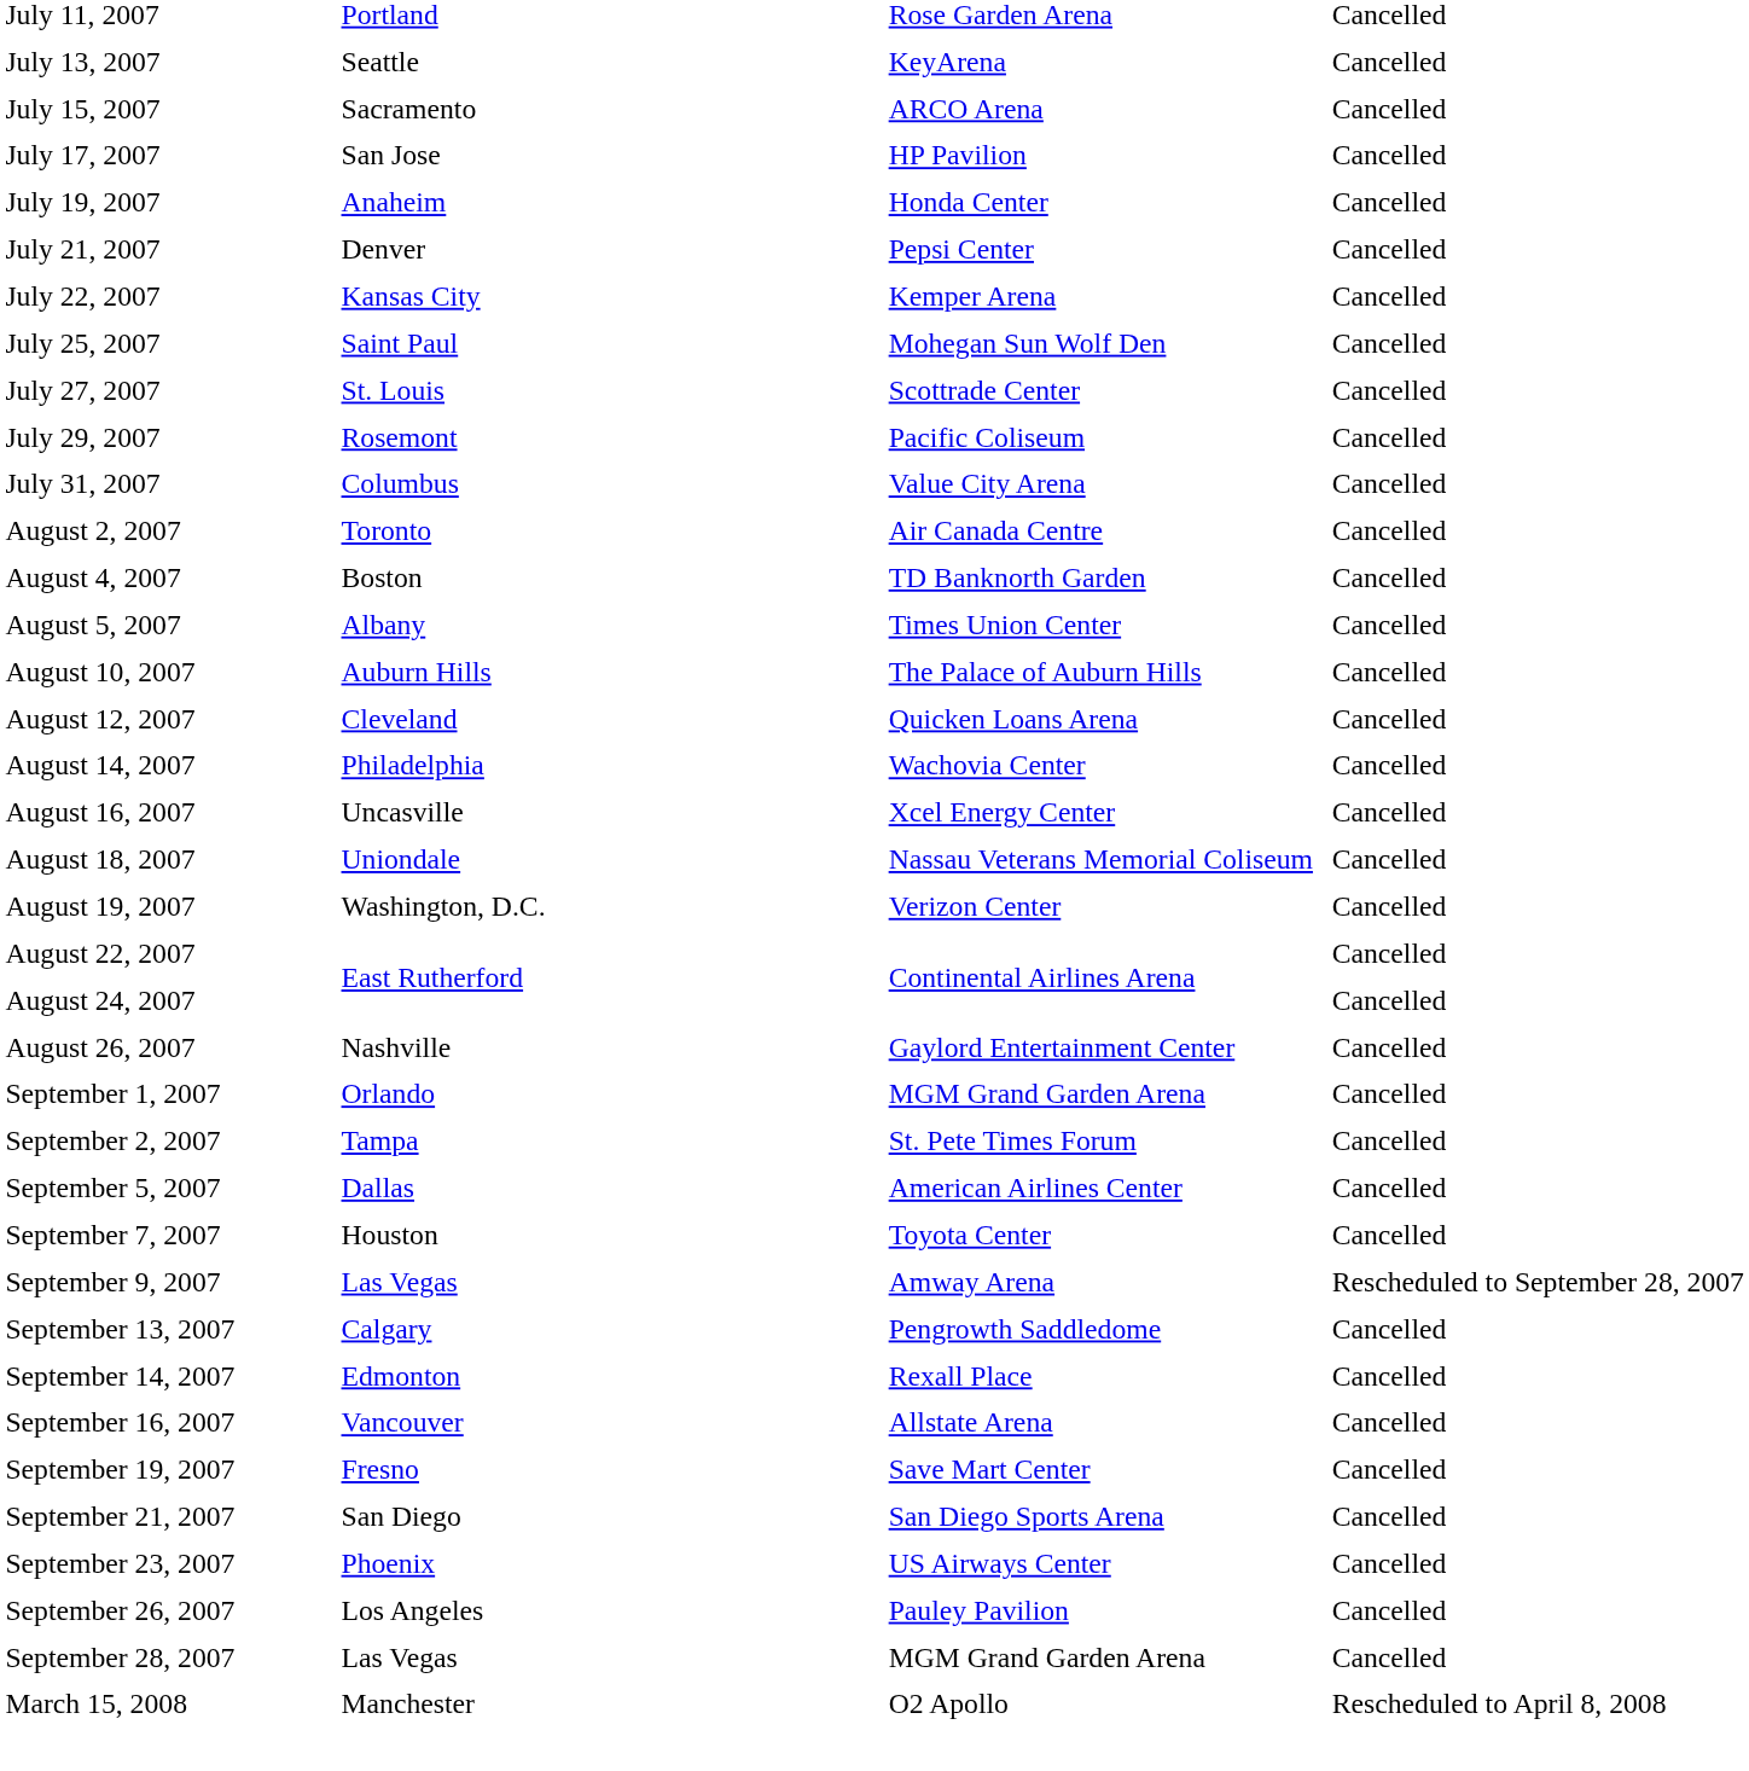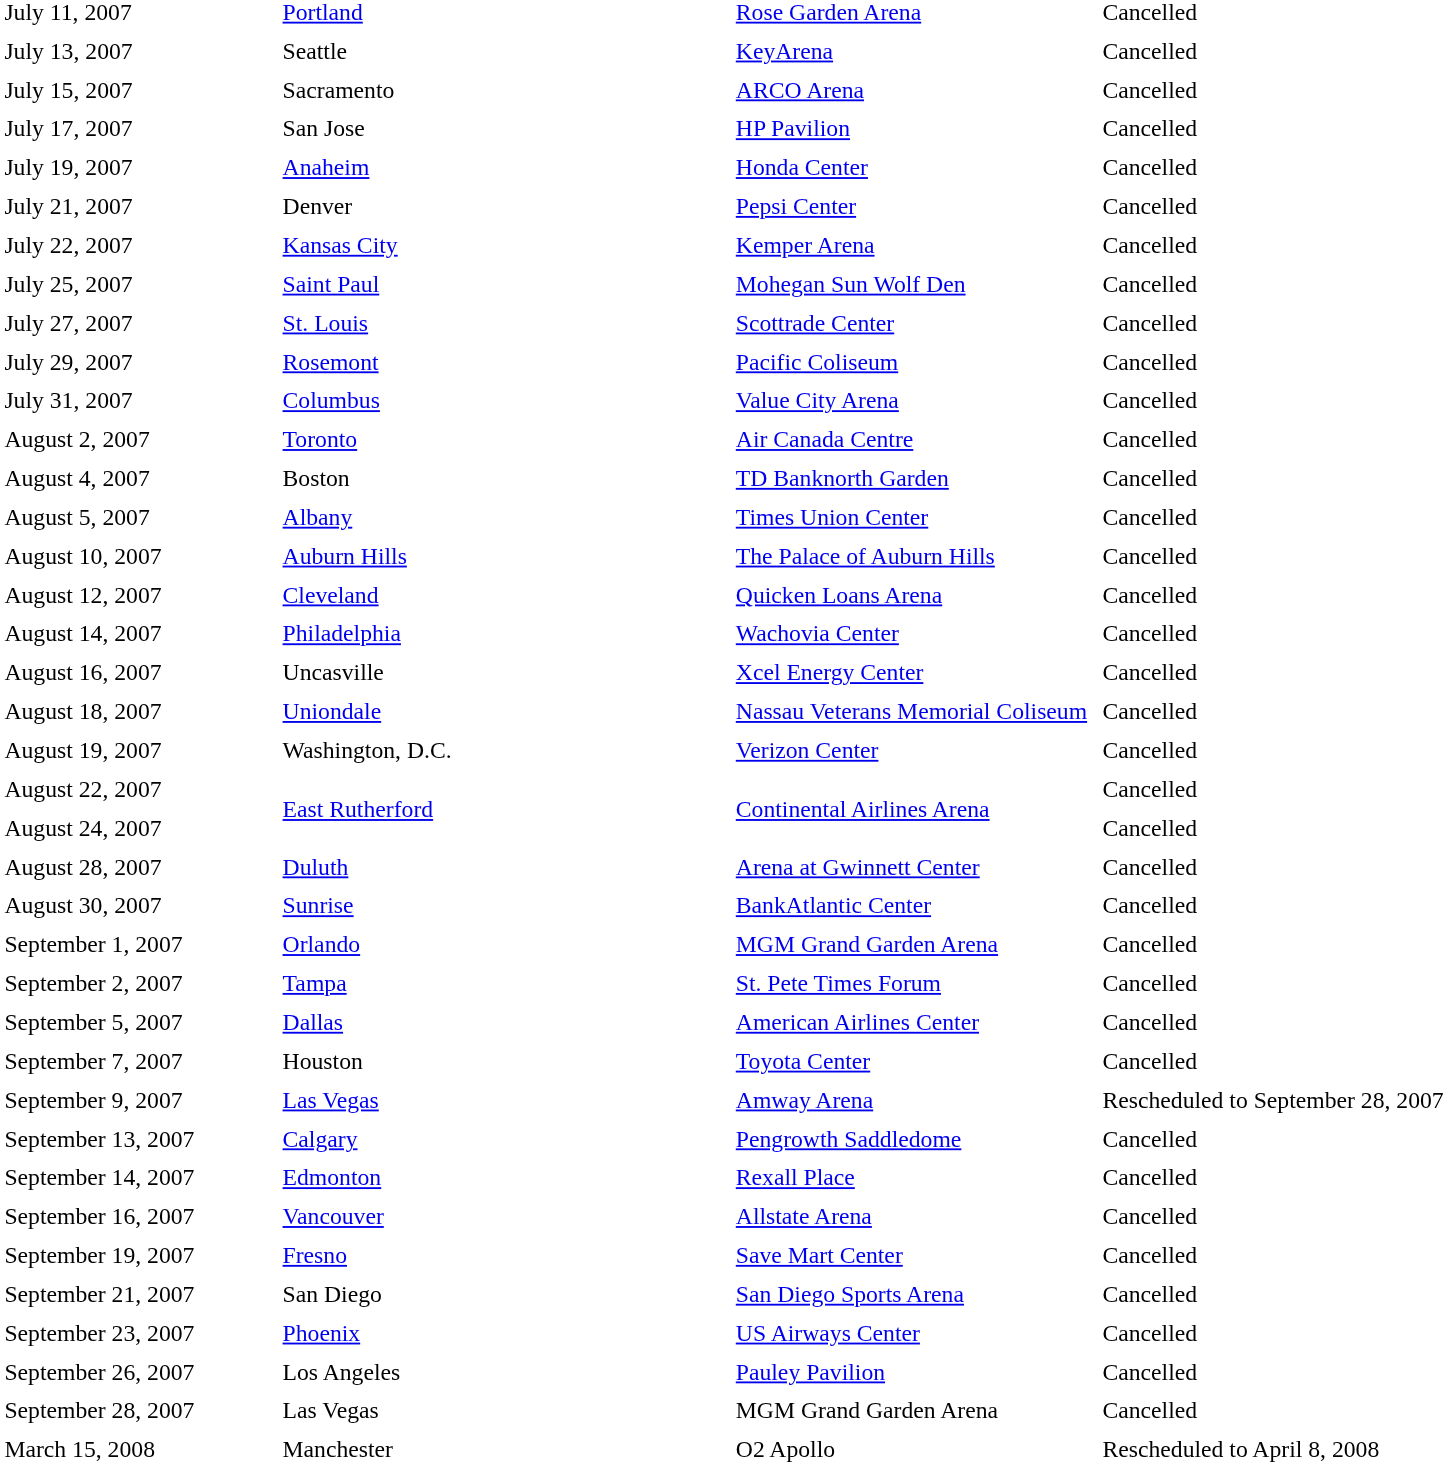 <table cellpadding="2" style="border: 0px solid darkgray; font-size:80%">
 <tr>
 <th width="150"></th>
 <th width="250"></th>
 <th width="200"></th>
 <th width="700"></th>
 </tr>
 <tr border="0">
 <td>July 11, 2007</td>
 <td><a href='#'>Portland</a></td>
 <td><a href='#'>Rose Garden Arena</a></td>
 <td>Cancelled</td>
 </tr>
 <tr>
 <td>July 13, 2007</td>
 <td>Seattle</td>
 <td><a href='#'>KeyArena</a></td>
 <td>Cancelled</td>
 </tr>
 <tr>
 <td>July 15, 2007</td>
 <td>Sacramento</td>
 <td><a href='#'>ARCO Arena</a></td>
 <td>Cancelled</td>
 </tr>
 <tr>
 <td>July 17, 2007</td>
 <td>San Jose</td>
 <td><a href='#'>HP Pavilion</a></td>
 <td>Cancelled</td>
 </tr>
 <tr>
 <td>July 19, 2007</td>
 <td><a href='#'>Anaheim</a></td>
 <td><a href='#'>Honda Center</a></td>
 <td>Cancelled</td>
 </tr>
 <tr>
 <td>July 21, 2007</td>
 <td>Denver</td>
 <td><a href='#'>Pepsi Center</a></td>
 <td>Cancelled</td>
 </tr>
 <tr>
 <td>July 22, 2007</td>
 <td><a href='#'>Kansas City</a></td>
 <td><a href='#'>Kemper Arena</a></td>
 <td>Cancelled</td>
 </tr>
 <tr>
 <td>July 25, 2007</td>
 <td><a href='#'>Saint Paul</a></td>
 <td><a href='#'>Mohegan Sun Wolf Den</a></td>
 <td>Cancelled</td>
 </tr>
 <tr>
 <td>July 27, 2007</td>
 <td><a href='#'>St. Louis</a></td>
 <td><a href='#'>Scottrade Center</a></td>
 <td>Cancelled</td>
 </tr>
 <tr>
 <td>July 29, 2007</td>
 <td><a href='#'>Rosemont</a></td>
 <td><a href='#'>Pacific Coliseum</a></td>
 <td>Cancelled</td>
 </tr>
 <tr>
 <td>July 31, 2007</td>
 <td><a href='#'>Columbus</a></td>
 <td><a href='#'>Value City Arena</a></td>
 <td>Cancelled</td>
 </tr>
 <tr>
 <td>August 2, 2007</td>
 <td><a href='#'>Toronto</a></td>
 <td><a href='#'>Air Canada Centre</a></td>
 <td>Cancelled</td>
 </tr>
 <tr>
 <td>August 4, 2007</td>
 <td>Boston</td>
 <td><a href='#'>TD Banknorth Garden</a></td>
 <td>Cancelled</td>
 </tr>
 <tr>
 <td>August 5, 2007</td>
 <td><a href='#'>Albany</a></td>
 <td><a href='#'>Times Union Center</a></td>
 <td>Cancelled</td>
 </tr>
 <tr>
 <td>August 10, 2007</td>
 <td><a href='#'>Auburn Hills</a></td>
 <td><a href='#'>The Palace of Auburn Hills</a></td>
 <td>Cancelled</td>
 </tr>
 <tr>
 <td>August 12, 2007</td>
 <td><a href='#'>Cleveland</a></td>
 <td><a href='#'>Quicken Loans Arena</a></td>
 <td>Cancelled</td>
 </tr>
 <tr>
 <td>August 14, 2007</td>
 <td><a href='#'>Philadelphia</a></td>
 <td><a href='#'>Wachovia Center</a></td>
 <td>Cancelled</td>
 </tr>
 <tr>
 <td>August 16, 2007</td>
 <td>Uncasville</td>
 <td><a href='#'>Xcel Energy Center</a></td>
 <td>Cancelled</td>
 </tr>
 <tr>
 <td>August 18, 2007</td>
 <td><a href='#'>Uniondale</a></td>
 <td><a href='#'>Nassau Veterans Memorial Coliseum</a></td>
 <td>Cancelled</td>
 </tr>
 <tr>
 <td>August 19, 2007</td>
 <td>Washington, D.C.</td>
 <td><a href='#'>Verizon Center</a></td>
 <td>Cancelled</td>
 </tr>
 <tr>
 <td>August 22, 2007</td>
 <td rowspan="2"><a href='#'>East Rutherford</a></td>
 <td rowspan="2"><a href='#'>Continental Airlines Arena</a></td>
 <td>Cancelled</td>
 </tr>
 <tr>
 <td>August 24, 2007</td>
 <td>Cancelled</td>
 </tr>
 <tr>
-<td>August 26, 2007</td>
-<td>Nashville</td>
-<td><a href='#'>Gaylord Entertainment Center</a></td>
+<td>August 28, 2007</td>
+<td><a href='#'>Duluth</a></td>
+<td><a href='#'>Arena at Gwinnett Center</a></td>
+<td>Cancelled</td>
+</tr>
+<tr>
+<td>August 30, 2007</td>
+<td><a href='#'>Sunrise</a></td>
+<td><a href='#'>BankAtlantic Center</a></td>
 <td>Cancelled</td>
 </tr>
 <tr>
 <td>September 1, 2007</td>
 <td><a href='#'>Orlando</a></td>
 <td><a href='#'>MGM Grand Garden Arena</a></td>
 <td>Cancelled</td>
 </tr>
 <tr>
 <td>September 2, 2007</td>
 <td><a href='#'>Tampa</a></td>
 <td><a href='#'>St. Pete Times Forum</a></td>
 <td>Cancelled</td>
 </tr>
 <tr>
 <td>September 5, 2007</td>
 <td><a href='#'>Dallas</a></td>
 <td><a href='#'>American Airlines Center</a></td>
 <td>Cancelled</td>
 </tr>
 <tr>
 <td>September 7, 2007</td>
 <td>Houston</td>
 <td><a href='#'>Toyota Center</a></td>
 <td>Cancelled</td>
 </tr>
 <tr>
 <td>September 9, 2007</td>
 <td><a href='#'>Las Vegas</a></td>
 <td><a href='#'>Amway Arena</a></td>
 <td>Rescheduled to September 28, 2007</td>
 </tr>
 <tr>
 <td>September 13, 2007</td>
 <td><a href='#'>Calgary</a></td>
 <td><a href='#'>Pengrowth Saddledome</a></td>
 <td>Cancelled</td>
 </tr>
 <tr>
 <td>September 14, 2007</td>
 <td><a href='#'>Edmonton</a></td>
 <td><a href='#'>Rexall Place</a></td>
 <td>Cancelled</td>
 </tr>
 <tr>
 <td>September 16, 2007</td>
 <td><a href='#'>Vancouver</a></td>
 <td><a href='#'>Allstate Arena</a></td>
 <td>Cancelled</td>
 </tr>
 <tr>
 <td>September 19, 2007</td>
 <td><a href='#'>Fresno</a></td>
 <td><a href='#'>Save Mart Center</a></td>
 <td>Cancelled</td>
 </tr>
 <tr>
 <td>September 21, 2007</td>
 <td>San Diego</td>
 <td><a href='#'>San Diego Sports Arena</a></td>
 <td>Cancelled</td>
 </tr>
 <tr>
 <td>September 23, 2007</td>
 <td><a href='#'>Phoenix</a></td>
 <td><a href='#'>US Airways Center</a></td>
 <td>Cancelled</td>
 </tr>
 <tr>
 <td>September 26, 2007</td>
 <td>Los Angeles</td>
 <td><a href='#'>Pauley Pavilion</a></td>
 <td>Cancelled</td>
 </tr>
 <tr>
 <td>September 28, 2007</td>
 <td>Las Vegas</td>
 <td>MGM Grand Garden Arena</td>
 <td>Cancelled</td>
 </tr>
 <tr>
 <td>March 15, 2008</td>
 <td>Manchester</td>
 <td>O2 Apollo</td>
 <td>Rescheduled to April 8, 2008</td>
 </tr>
 </table>
